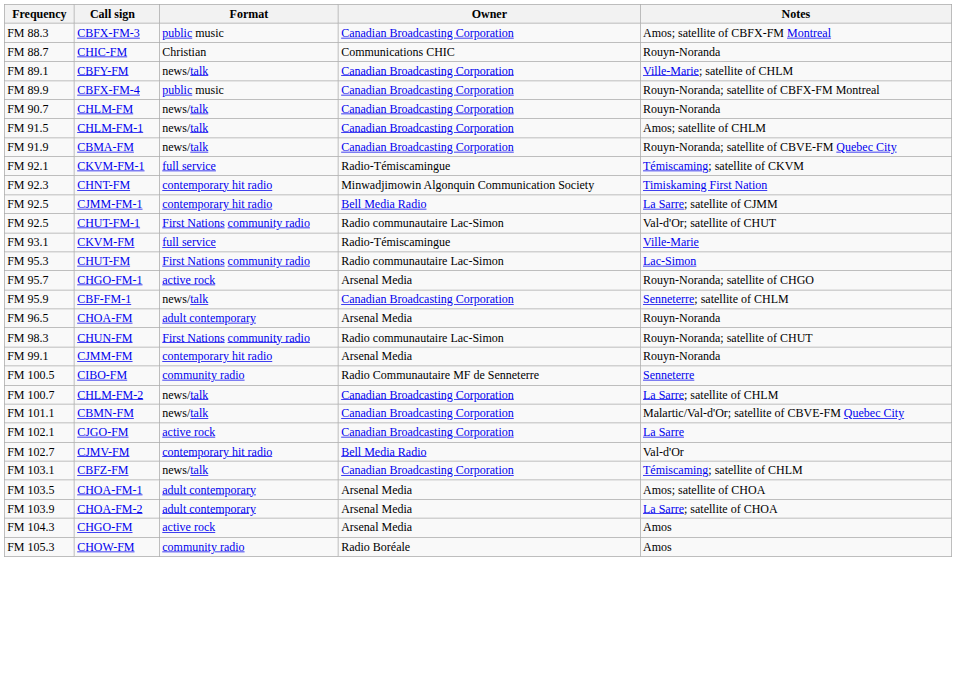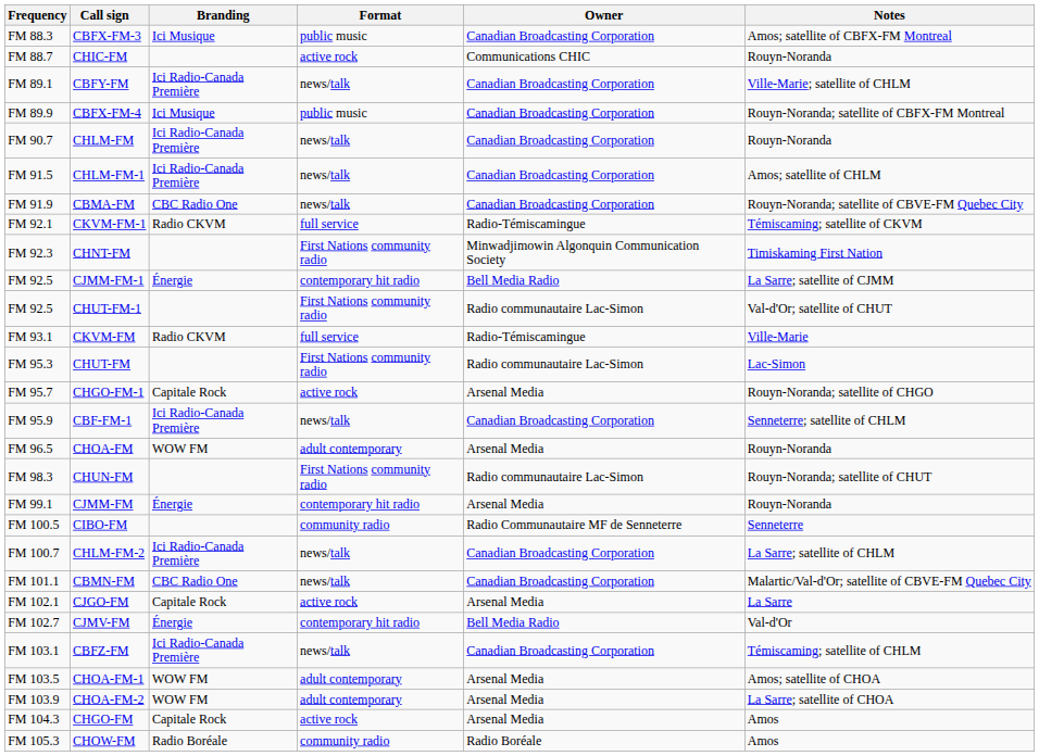 <table class="wikitable sortable"  width="100%">
 <tr>
 <th>Frequency</th>
 <th>Call sign   </th>
+<th>Branding</th>
 <th>Format</th>
 <th>Owner</th>
 <th>Notes</th>
 </tr>
 <tr>
 <td>FM 88.3</td>
 <td><a href='#'>CBFX-FM-3</a></td>
+<td><a href='#'>Ici Musique</a></td>
 <td><a href='#'>public</a> music</td>
 <td><a href='#'>Canadian Broadcasting Corporation</a></td>
 <td>Amos; satellite of CBFX-FM <a href='#'>Montreal</a></td>
 </tr>
 <tr>
 <td>FM 88.7</td>
 <td><a href='#'>CHIC-FM</a></td>
-<td>Christian</td>
+<td></td>
+<td><a href='#'>active rock</a></td>
 <td>Communications CHIC</td>
 <td>Rouyn-Noranda</td>
 </tr>
 <tr>
 <td>FM 89.1</td>
 <td><a href='#'>CBFY-FM</a></td>
+<td><a href='#'>Ici Radio-Canada Première</a></td>
 <td>news/<a href='#'>talk</a></td>
 <td><a href='#'>Canadian Broadcasting Corporation</a></td>
 <td><a href='#'>Ville-Marie</a>; satellite of CHLM</td>
 </tr>
 <tr>
 <td>FM 89.9</td>
 <td><a href='#'>CBFX-FM-4</a></td>
+<td><a href='#'>Ici Musique</a></td>
 <td><a href='#'>public</a> music</td>
 <td><a href='#'>Canadian Broadcasting Corporation</a></td>
 <td>Rouyn-Noranda; satellite of CBFX-FM Montreal</td>
 </tr>
 <tr>
 <td>FM 90.7</td>
 <td><a href='#'>CHLM-FM</a></td>
+<td><a href='#'>Ici Radio-Canada Première</a></td>
 <td>news/<a href='#'>talk</a></td>
 <td><a href='#'>Canadian Broadcasting Corporation</a></td>
 <td>Rouyn-Noranda</td>
 </tr>
 <tr>
 <td>FM 91.5</td>
 <td><a href='#'>CHLM-FM-1</a></td>
+<td><a href='#'>Ici Radio-Canada Première</a></td>
 <td>news/<a href='#'>talk</a></td>
 <td><a href='#'>Canadian Broadcasting Corporation</a></td>
 <td>Amos; satellite of CHLM</td>
 </tr>
 <tr>
 <td>FM 91.9</td>
 <td><a href='#'>CBMA-FM</a></td>
+<td><a href='#'>CBC Radio One</a></td>
 <td>news/<a href='#'>talk</a></td>
 <td><a href='#'>Canadian Broadcasting Corporation</a></td>
 <td>Rouyn-Noranda; satellite of CBVE-FM <a href='#'>Quebec City</a></td>
 </tr>
 <tr>
 <td>FM 92.1</td>
 <td><a href='#'>CKVM-FM-1</a></td>
+<td>Radio CKVM</td>
 <td><a href='#'>full service</a></td>
 <td>Radio-Témiscamingue</td>
 <td><a href='#'>Témiscaming</a>; satellite of CKVM</td>
 </tr>
 <tr>
 <td>FM 92.3</td>
 <td><a href='#'>CHNT-FM</a></td>
-<td><a href='#'>contemporary hit radio</a></td>
+<td></td>
+<td><a href='#'>First Nations</a> <a href='#'>community radio</a></td>
 <td>Minwadjimowin Algonquin Communication Society</td>
 <td><a href='#'>Timiskaming First Nation</a></td>
 </tr>
 <tr>
 <td>FM 92.5</td>
 <td><a href='#'>CJMM-FM-1</a></td>
+<td><a href='#'>Énergie</a></td>
 <td><a href='#'>contemporary hit radio</a></td>
 <td><a href='#'>Bell Media Radio</a></td>
 <td><a href='#'>La Sarre</a>; satellite of CJMM</td>
 </tr>
 <tr>
 <td>FM 92.5</td>
 <td><a href='#'>CHUT-FM-1</a></td>
+<td></td>
 <td><a href='#'>First Nations</a> <a href='#'>community radio</a></td>
 <td>Radio communautaire Lac-Simon</td>
 <td>Val-d'Or; satellite of CHUT</td>
 </tr>
 <tr>
 <td>FM 93.1</td>
 <td><a href='#'>CKVM-FM</a></td>
+<td>Radio CKVM</td>
 <td><a href='#'>full service</a></td>
 <td>Radio-Témiscamingue</td>
 <td><a href='#'>Ville-Marie</a></td>
 </tr>
 <tr>
 <td>FM 95.3</td>
 <td><a href='#'>CHUT-FM</a></td>
+<td></td>
 <td><a href='#'>First Nations</a> <a href='#'>community radio</a></td>
 <td>Radio communautaire Lac-Simon</td>
 <td><a href='#'>Lac-Simon</a></td>
 </tr>
 <tr>
 <td>FM 95.7</td>
 <td><a href='#'>CHGO-FM-1</a></td>
+<td>Capitale Rock</td>
 <td><a href='#'>active rock</a></td>
 <td>Arsenal Media</td>
 <td>Rouyn-Noranda; satellite of CHGO</td>
 </tr>
 <tr>
 <td>FM 95.9</td>
 <td><a href='#'>CBF-FM-1</a></td>
+<td><a href='#'>Ici Radio-Canada Première</a></td>
 <td>news/<a href='#'>talk</a></td>
 <td><a href='#'>Canadian Broadcasting Corporation</a></td>
 <td><a href='#'>Senneterre</a>; satellite of CHLM</td>
 </tr>
 <tr>
 <td>FM 96.5</td>
 <td><a href='#'>CHOA-FM</a></td>
+<td>WOW FM</td>
 <td><a href='#'>adult contemporary</a></td>
 <td>Arsenal Media</td>
 <td>Rouyn-Noranda</td>
 </tr>
 <tr>
 <td>FM 98.3</td>
 <td><a href='#'>CHUN-FM</a></td>
+<td></td>
 <td><a href='#'>First Nations</a> <a href='#'>community radio</a></td>
 <td>Radio communautaire Lac-Simon</td>
 <td>Rouyn-Noranda; satellite of CHUT</td>
 </tr>
 <tr>
 <td>FM 99.1</td>
 <td><a href='#'>CJMM-FM</a></td>
+<td><a href='#'>Énergie</a></td>
 <td><a href='#'>contemporary hit radio</a></td>
 <td>Arsenal Media</td>
 <td>Rouyn-Noranda</td>
 </tr>
 <tr>
 <td>FM 100.5</td>
 <td><a href='#'>CIBO-FM</a></td>
+<td></td>
 <td><a href='#'>community radio</a></td>
 <td>Radio Communautaire MF de Senneterre</td>
 <td><a href='#'>Senneterre</a></td>
 </tr>
 <tr>
 <td>FM 100.7</td>
 <td><a href='#'>CHLM-FM-2</a></td>
+<td><a href='#'>Ici Radio-Canada Première</a></td>
 <td>news/<a href='#'>talk</a></td>
 <td><a href='#'>Canadian Broadcasting Corporation</a></td>
 <td><a href='#'>La Sarre</a>; satellite of CHLM</td>
 </tr>
 <tr>
 <td>FM 101.1</td>
 <td><a href='#'>CBMN-FM</a></td>
+<td><a href='#'>CBC Radio One</a></td>
 <td>news/<a href='#'>talk</a></td>
 <td><a href='#'>Canadian Broadcasting Corporation</a></td>
 <td>Malartic/Val-d'Or; satellite of CBVE-FM <a href='#'>Quebec City</a></td>
 </tr>
 <tr>
 <td>FM 102.1</td>
 <td><a href='#'>CJGO-FM</a></td>
+<td>Capitale Rock</td>
 <td><a href='#'>active rock</a></td>
-<td><a href='#'>Canadian Broadcasting Corporation</a></td>
+<td>Arsenal Media</td>
 <td><a href='#'>La Sarre</a></td>
 </tr>
 <tr>
 <td>FM 102.7</td>
 <td><a href='#'>CJMV-FM</a></td>
+<td><a href='#'>Énergie</a></td>
 <td><a href='#'>contemporary hit radio</a></td>
 <td><a href='#'>Bell Media Radio</a></td>
 <td>Val-d'Or</td>
 </tr>
 <tr>
 <td>FM 103.1</td>
 <td><a href='#'>CBFZ-FM</a></td>
+<td><a href='#'>Ici Radio-Canada Première</a></td>
 <td>news/<a href='#'>talk</a></td>
 <td><a href='#'>Canadian Broadcasting Corporation</a></td>
 <td><a href='#'>Témiscaming</a>; satellite of CHLM</td>
 </tr>
 <tr>
 <td>FM 103.5</td>
 <td><a href='#'>CHOA-FM-1</a></td>
+<td>WOW FM</td>
 <td><a href='#'>adult contemporary</a></td>
 <td>Arsenal Media</td>
 <td>Amos; satellite of CHOA</td>
 </tr>
 <tr>
 <td>FM 103.9</td>
 <td><a href='#'>CHOA-FM-2</a></td>
+<td>WOW FM</td>
 <td><a href='#'>adult contemporary</a></td>
 <td>Arsenal Media</td>
 <td><a href='#'>La Sarre</a>; satellite of CHOA</td>
 </tr>
 <tr>
 <td>FM 104.3</td>
 <td><a href='#'>CHGO-FM</a></td>
+<td>Capitale Rock</td>
 <td><a href='#'>active rock</a></td>
 <td>Arsenal Media</td>
 <td>Amos</td>
 </tr>
 <tr>
 <td>FM 105.3</td>
 <td><a href='#'>CHOW-FM</a></td>
+<td>Radio Boréale</td>
 <td><a href='#'>community radio</a></td>
 <td>Radio Boréale</td>
 <td>Amos</td>
 </tr>
 </table>
